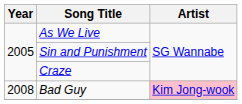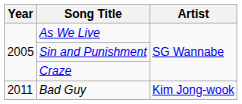 <table class="wikitable">
 <tr>
 <th width=10>Year</th>
 <th>Song Title</th>
 <th>Artist</th>
 </tr>
 <tr>
 <td rowspan=3>2005</td>
 <td><em><a href='#'>As We Live</a></em></td>
 <td rowspan=3><a href='#'>SG Wannabe</a></td>
 </tr>
 <tr>
 <td><em><a href='#'>Sin and Punishment</a></em></td>
 </tr>
 <tr>
 <td><em><a href='#'>Craze</a></em></td>
 </tr>
 <tr>
-<td>2008</td>
+<td>2011</td>
 <td><em>Bad Guy</em></td>
-<td style="background: pink;"><a href='#'>Kim Jong-wook</a></td>
+<td><a href='#'>Kim Jong-wook</a></td>
 </tr>
 <tr>
 </tr>
 </table>
